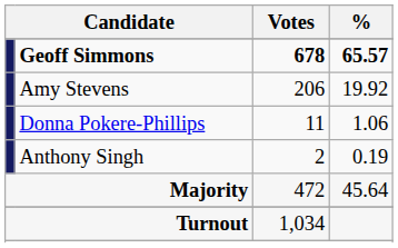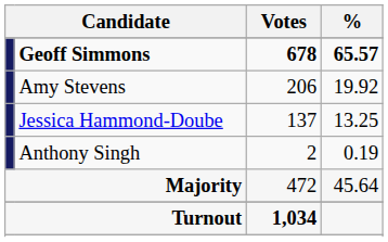 <table class="wikitable" style="font-size: 95%;">
 <tr style="background-color:#E9E9E9">
 <th colspan="2" style="width: 170px">Candidate</th>
 <th style="width: 50px">Votes</th>
 <th style="width: 40px">%</th>
 </tr>
 <tr>
 </tr>
 <tr>
 <th style="background:#151A61"></th>
 <td style="width: 170px"><strong>Geoff Simmons</strong></td>
 <td align="right"><strong>678</strong></td>
 <td align="right"><strong>65.57</strong></td>
 </tr>
 <tr>
 <th style="background:#151A61"></th>
 <td style="width: 170px">Amy Stevens</td>
 <td align="right">206</td>
 <td align="right">19.92</td>
 </tr>
 <tr>
 <th style="background:#151A61"></th>
-<td style="width: 170px"><a href='#'>Donna Pokere-Phillips</a></td>
-<td align="right">11</td>
-<td align="right">1.06</td>
+<td style="width: 170px"><a href='#'>Jessica Hammond-Doube</a></td>
+<td align="right">137</td>
+<td align="right">13.25</td>
 </tr>
 <tr>
 <th style="background:#151A61"></th>
 <td style="width: 170px">Anthony Singh</td>
 <td align="right">2</td>
 <td align="right">0.19</td>
 </tr>
 <tr style="background-color:#F6F6F6">
 <td colspan="2" align="right"><strong>Majority</strong></td>
 <td align="right">472</td>
 <td align="right">45.64</td>
 </tr>
 <tr>
 </tr>
 <tr style="background-color:#F6F6F6">
 <td colspan="2" align="right"><strong>Turnout</strong></td>
-<td align="right">1,034</td>
+<td align="right"><strong>1,034</strong></td>
 <td></td>
 </tr>
 <tr>
 </tr>
 <tr style="background-color:#F6F6F6">
 </tr>
 </table>
